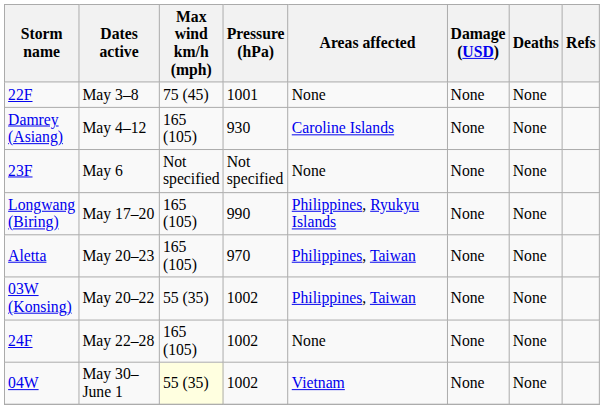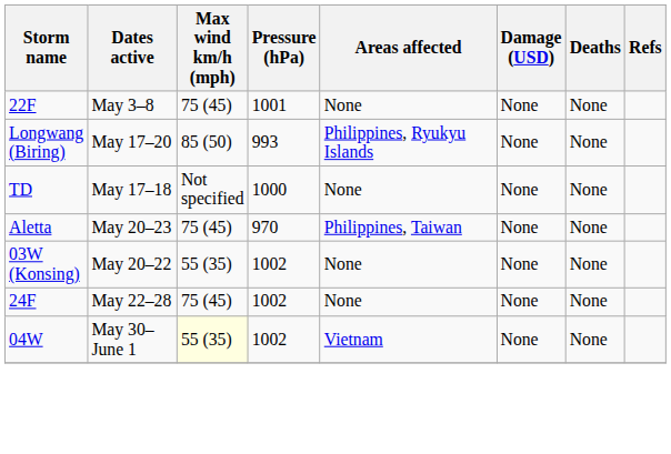 <table class="wikitable sortable">
 <tr>
 <th width="5%">Storm name</th>
 <th width="15%">Dates active</th>
 <th width="10%">Max wind<br>km/h (mph)</th>
 <th width="5%">Pressure<br>(hPa)</th>
 <th width="30%">Areas affected</th>
 <th width="10%">Damage<br>(<a href='#'>USD</a>)</th>
 <th width="5%">Deaths</th>
 <th width="5%">Refs</th>
 </tr>
 <tr>
 <td><a href='#'>22F</a></td>
 <td>May 3–8</td>
 <td>75 (45)</td>
 <td>1001</td>
 <td>None</td>
 <td>None</td>
 <td>None</td>
 <td></td>
 </tr>
 <tr>
-<td><a href='#'>Damrey (Asiang)</a></td>
-<td>May 4–12</td>
-<td>165 (105)</td>
-<td>930</td>
-<td><a href='#'>Caroline Islands</a></td>
+<td><a href='#'>Longwang (Biring)</a></td>
+<td>May 17–20</td>
+<td>85 (50)</td>
+<td>993</td>
+<td><a href='#'>Philippines</a>, <a href='#'>Ryukyu Islands</a></td>
 <td>None</td>
 <td>None</td>
 <td></td>
 </tr>
 <tr>
-<td><a href='#'>23F</a></td>
-<td>May 6</td>
+<td><a href='#'>TD</a></td>
+<td>May 17–18</td>
 <td>Not specified</td>
-<td>Not specified</td>
+<td>1000</td>
 <td>None</td>
-<td>None</td>
-<td>None</td>
-<td></td>
-</tr>
-<tr>
-<td><a href='#'>Longwang (Biring)</a></td>
-<td>May 17–20</td>
-<td>165 (105)</td>
-<td>990</td>
-<td><a href='#'>Philippines</a>, <a href='#'>Ryukyu Islands</a></td>
 <td>None</td>
 <td>None</td>
 <td></td>
 </tr>
 <tr>
 <td><a href='#'>Aletta</a></td>
 <td>May 20–23</td>
-<td>165 (105)</td>
+<td>75 (45)</td>
 <td>970</td>
 <td><a href='#'>Philippines</a>, <a href='#'>Taiwan</a></td>
 <td>None</td>
 <td>None</td>
 <td></td>
 </tr>
 <tr>
 <td><a href='#'>03W (Konsing)</a></td>
 <td>May 20–22</td>
 <td>55 (35)</td>
 <td>1002</td>
-<td><a href='#'>Philippines</a>, <a href='#'>Taiwan</a></td>
+<td>None</td>
 <td>None</td>
 <td>None</td>
 <td></td>
 </tr>
 <tr>
 <td><a href='#'>24F</a></td>
 <td>May 22–28</td>
-<td>165 (105)</td>
+<td>75 (45)</td>
 <td>1002</td>
 <td>None</td>
 <td>None</td>
 <td>None</td>
 <td></td>
 </tr>
 <tr>
 <td><a href='#'>04W</a></td>
 <td>May 30–June 1</td>
 <td style="background: lightyellow;">55 (35)</td>
 <td>1002</td>
 <td><a href='#'>Vietnam</a></td>
 <td>None</td>
 <td>None</td>
 <td></td>
 </tr>
 <tr>
 </tr>
 </table>
